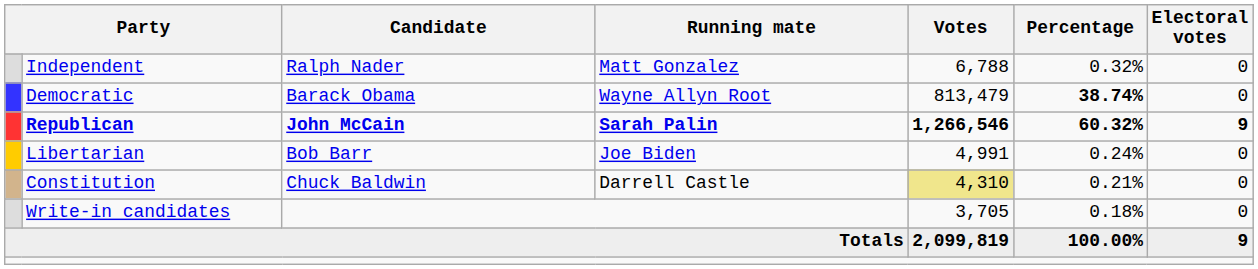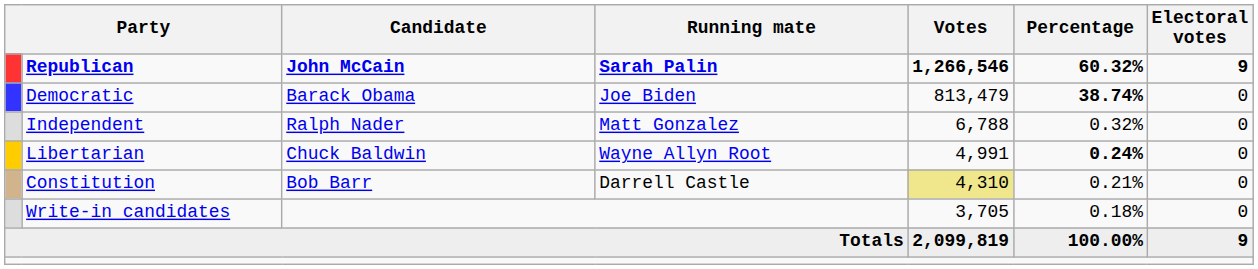 <table class="wikitable" style="font-size: 95%;">
 <tr bgcolor="#EEEEEE" align="center">
 <th colspan="2" style="width: 15em">Party</th>
 <th style="width: 17em">Candidate</th>
 <th style="width: 17em">Running mate</th>
 <th style="width: 5em">Votes</th>
 <th style="width: 7em">Percentage</th>
 <th style="width: 5em">Electoral votes</th>
+</tr>
+<tr>
+<th style="background-color:#FF3333; width: 3px"></th>
+<td style="width: 130px"><strong><a href='#'>Republican</a></strong></td>
+<td><strong><a href='#'>John McCain</a></strong></td>
+<td><strong><a href='#'>Sarah Palin</a></strong></td>
+<td align="right"><strong>1,266,546</strong></td>
+<td align="right"><strong>60.32%</strong></td>
+<td align="right"><strong>9</strong></td>
+</tr>
+<tr>
+<th style="background-color:#3333FF; width: 3px"></th>
+<td style="width: 130px"><a href='#'>Democratic</a></td>
+<td><a href='#'>Barack Obama</a></td>
+<td><a href='#'>Joe Biden</a></td>
+<td align="right">813,479</td>
+<td align="right"><strong>38.74%</strong></td>
+<td align="right">0</td>
 </tr>
 <tr>
 <th style="background-color:#DDDDDD; width: 3px"></th>
 <td style="width: 130px"><a href='#'>Independent</a></td>
 <td><a href='#'>Ralph Nader</a></td>
 <td><a href='#'>Matt Gonzalez</a></td>
 <td align="right">6,788</td>
 <td align="right">0.32%</td>
 <td align="right">0</td>
 </tr>
 <tr>
-<th style="background-color:#3333FF; width: 3px"></th>
-<td style="width: 130px"><a href='#'>Democratic</a></td>
-<td><a href='#'>Barack Obama</a></td>
-<td><a href='#'>Wayne Allyn Root</a></td>
-<td align="right">813,479</td>
-<td align="right"><strong>38.74%</strong></td>
-<td align="right">0</td>
-</tr>
-<tr>
-<th style="background-color:#FF3333; width: 3px"></th>
-<td style="width: 130px"><strong><a href='#'>Republican</a></strong></td>
-<td><strong><a href='#'>John McCain</a></strong></td>
-<td><strong><a href='#'>Sarah Palin</a></strong></td>
-<td align="right"><strong>1,266,546</strong></td>
-<td align="right"><strong>60.32%</strong></td>
-<td align="right"><strong>9</strong></td>
-</tr>
-<tr>
 <th style="background-color:#FFCC00; width: 3px"></th>
 <td style="width: 130px"><a href='#'>Libertarian</a></td>
-<td><a href='#'>Bob Barr</a></td>
-<td><a href='#'>Joe Biden</a></td>
+<td><a href='#'>Chuck Baldwin</a></td>
+<td><a href='#'>Wayne Allyn Root</a></td>
 <td align="right">4,991</td>
-<td align="right">0.24%</td>
+<td align="right"><strong>0.24%</strong></td>
 <td align="right">0</td>
 </tr>
 <tr>
 <th style="background-color:#D2B48C; width: 3px"></th>
 <td style="width: 130px"><a href='#'>Constitution</a></td>
-<td><a href='#'>Chuck Baldwin</a></td>
+<td><a href='#'>Bob Barr</a></td>
 <td>Darrell Castle</td>
 <td align="right" style="background: khaki;">4,310</td>
 <td align="right">0.21%</td>
 <td align="right">0</td>
 </tr>
 <tr>
 <th style="background-color:#DDDDDD; width: 3px"></th>
 <td style="width: 130px"><a href='#'>Write-in candidates</a></td>
 <td colspan="2"></td>
 <td align="right">3,705</td>
 <td align="right">0.18%</td>
 <td align="right">0</td>
 </tr>
 <tr bgcolor="#EEEEEE">
 <td colspan="4" align="right"><strong>Totals</strong></td>
 <td align="right"><strong>2,099,819</strong></td>
 <td align="right"><strong>100.00%</strong></td>
 <td align="right"><strong>9</strong></td>
 </tr>
 <tr>
 <td colspan=7></td>
 </tr>
 </table>
